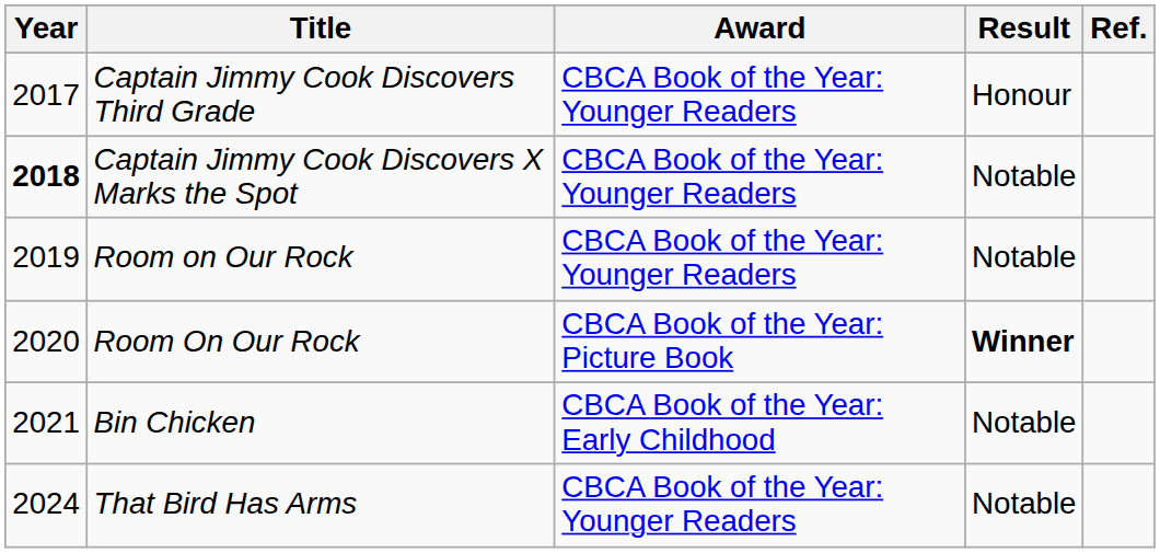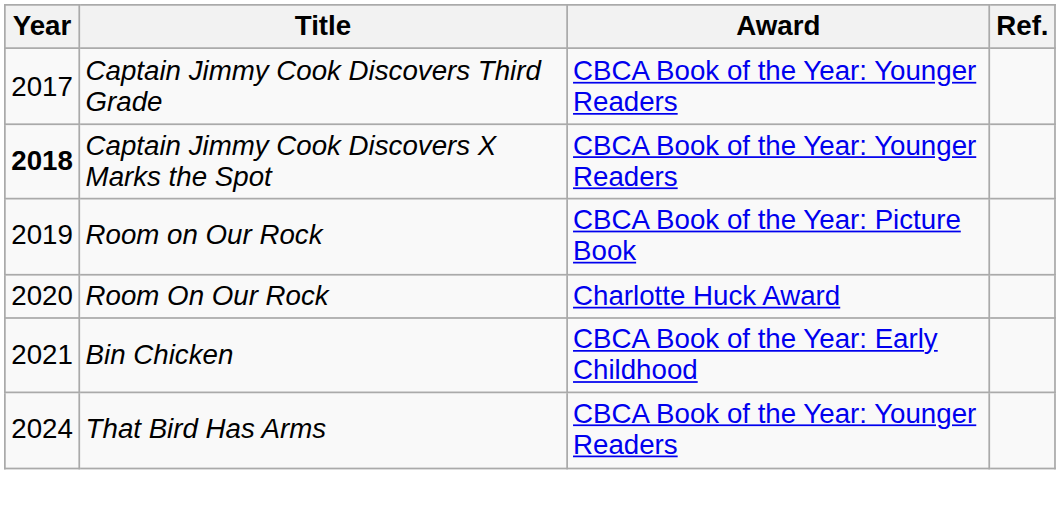 <table class="wikitable">
 <tr>
 <th>Year</th>
 <th>Title</th>
 <th>Award</th>
-<th>Result</th>
 <th>Ref.</th>
 </tr>
 <tr>
 <td>2017</td>
 <td><em>Captain Jimmy Cook Discovers Third Grade</em></td>
 <td><a href='#'>CBCA Book of the Year: Younger Readers</a></td>
-<td>Honour</td>
 <td></td>
 </tr>
 <tr>
 <td><strong>2018</strong></td>
 <td><em>Captain Jimmy Cook Discovers X Marks the Spot</em></td>
 <td><a href='#'>CBCA Book of the Year: Younger Readers</a></td>
-<td>Notable</td>
 <td></td>
 </tr>
 <tr>
 <td>2019</td>
 <td><em>Room on Our Rock</em></td>
-<td><a href='#'>CBCA Book of the Year: Younger Readers</a></td>
-<td>Notable</td>
+<td><a href='#'>CBCA Book of the Year: Picture Book</a></td>
 <td></td>
 </tr>
 <tr>
 <td>2020</td>
 <td><em>Room On Our Rock</em></td>
-<td><a href='#'>CBCA Book of the Year: Picture Book</a></td>
-<td><strong>Winner</strong></td>
+<td><a href='#'>Charlotte Huck Award</a></td>
 <td></td>
 </tr>
 <tr>
 <td>2021</td>
 <td><em>Bin Chicken</em></td>
 <td><a href='#'>CBCA Book of the Year: Early Childhood</a></td>
-<td>Notable</td>
 <td></td>
 </tr>
 <tr>
 <td>2024</td>
 <td><em>That Bird Has Arms</em></td>
 <td><a href='#'>CBCA Book of the Year: Younger Readers</a></td>
-<td>Notable</td>
 <td></td>
 </tr>
 </table>
